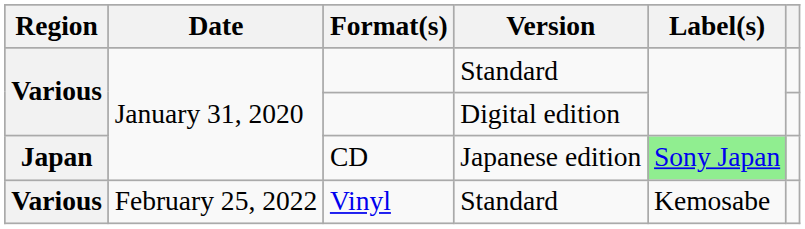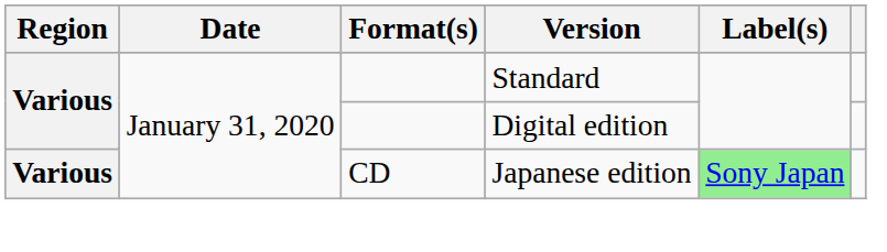 <table class="wikitable plainrowheaders">
 <tr>
 <th scope="col">Region</th>
 <th scope="col">Date</th>
 <th scope="col">Format(s)</th>
 <th scope="col">Version</th>
 <th scope="col">Label(s)</th>
 <th scope="col"></th>
 </tr>
 <tr>
 <th scope="row" rowspan="2">Various</th>
 <td rowspan="3">January 31, 2020</td>
 <td></td>
 <td>Standard</td>
 <td rowspan="2"></td>
 <td align="center"></td>
 </tr>
 <tr>
 <td></td>
 <td>Digital edition</td>
 <td align="center"></td>
 </tr>
 <tr>
-<th scope="row">Japan</th>
+<th scope="row">Various</th>
 <td>CD</td>
 <td>Japanese edition</td>
 <td style="background: lightgreen;"><a href='#'>Sony Japan</a></td>
 <td align="center"></td>
 </tr>
-<tr>
-<th scope="row">Various</th>
-<td>February 25, 2022</td>
-<td><a href='#'>Vinyl</a></td>
-<td>Standard</td>
-<td>Kemosabe</td>
-<td align="center"></td>
-</tr>
 </table>
